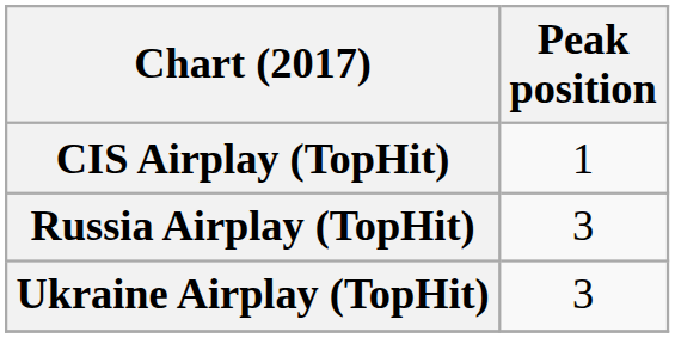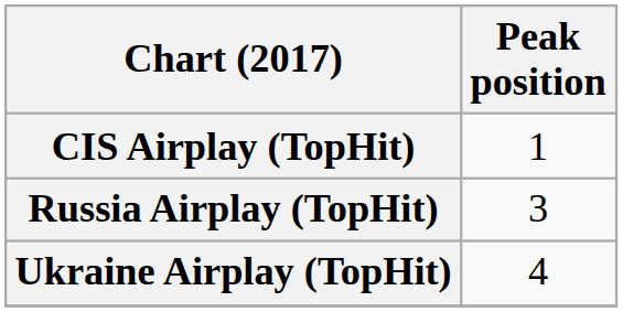 <table class="wikitable plainrowheaders sortable" style="text-align:center">
 <tr>
 <th scope="col">Chart (2017)</th>
 <th scope="col">Peak<br>position</th>
 </tr>
 <tr>
 <th scope="row">CIS Airplay (TopHit)</th>
 <td>1</td>
 </tr>
 <tr>
 <th scope="row">Russia Airplay (TopHit)</th>
 <td>3</td>
 </tr>
 <tr>
 <th scope="row">Ukraine Airplay (TopHit)</th>
-<td>3</td>
+<td>4</td>
 </tr>
 <tr>
 </tr>
 </table>
